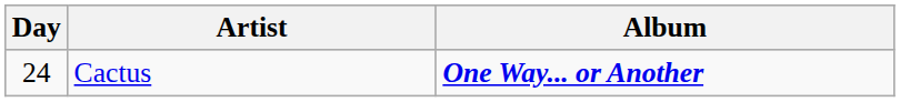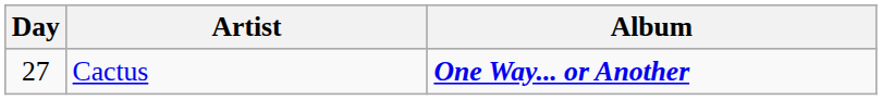 <table class="wikitable" border="1">
 <tr>
 <th>Day</th>
 <th width="200">Artist</th>
 <th width="250">Album</th>
 </tr>
 <tr>
-<td style="text-align:center;" rowspan="1">24</td>
+<td style="text-align:center;" rowspan="1">27</td>
 <td><a href='#'>Cactus</a></td>
 <td><strong><em><a href='#'>One Way... or Another</a></em></strong></td>
 </tr>
 </table>
